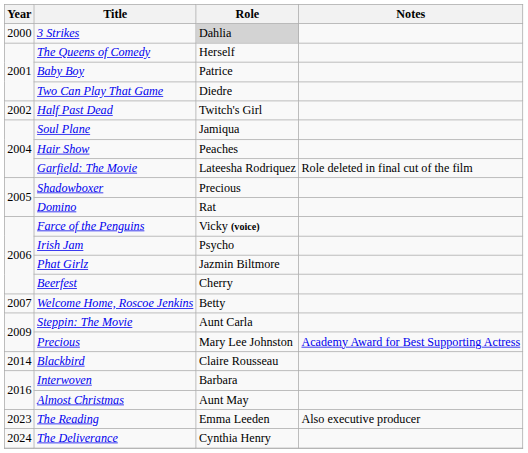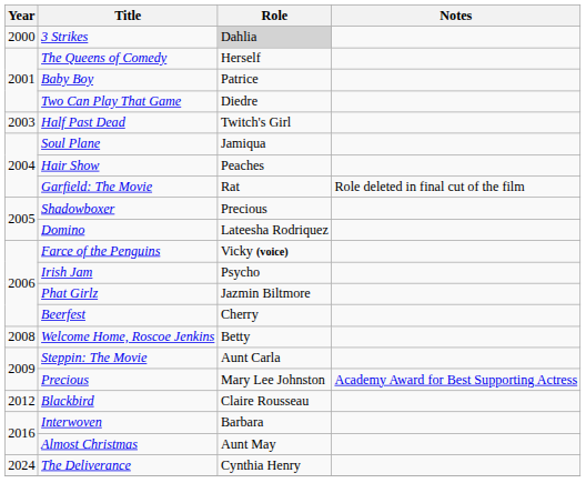 <table class="wikitable plainrowheaders sortable">
 <tr>
 <th scope="col">Year</th>
 <th scope="col">Title</th>
 <th scope="col">Role</th>
 <th scope="col">Notes</th>
 </tr>
 <tr>
 <td>2000</td>
 <td><em><a href='#'>3 Strikes</a></em></td>
 <td style="background: lightgrey;">Dahlia</td>
 <td></td>
 </tr>
 <tr>
 <td rowspan="3">2001</td>
 <td><em><a href='#'>The Queens of Comedy</a></em></td>
 <td>Herself</td>
 <td></td>
 </tr>
 <tr>
 <td><em><a href='#'>Baby Boy</a></em></td>
 <td>Patrice</td>
 <td></td>
 </tr>
 <tr>
 <td><em><a href='#'>Two Can Play That Game</a></em></td>
 <td>Diedre</td>
 <td></td>
 </tr>
 <tr>
-<td>2002</td>
+<td>2003</td>
 <td><em><a href='#'>Half Past Dead</a></em></td>
 <td>Twitch's Girl</td>
 <td></td>
 </tr>
 <tr>
 <td rowspan="3">2004</td>
 <td><em><a href='#'>Soul Plane</a></em></td>
 <td>Jamiqua</td>
 <td></td>
 </tr>
 <tr>
 <td><em><a href='#'>Hair Show</a></em></td>
 <td>Peaches</td>
 <td></td>
 </tr>
 <tr>
 <td><em><a href='#'>Garfield: The Movie</a></em></td>
-<td>Lateesha Rodriquez</td>
+<td>Rat</td>
 <td>Role deleted in final cut of the film</td>
 </tr>
 <tr>
 <td rowspan="2">2005</td>
 <td><em><a href='#'>Shadowboxer</a></em></td>
 <td>Precious</td>
 <td></td>
 </tr>
 <tr>
 <td><em><a href='#'>Domino</a></em></td>
-<td>Rat</td>
+<td>Lateesha Rodriquez</td>
 <td></td>
 </tr>
 <tr>
 <td rowspan="4">2006</td>
 <td><em><a href='#'>Farce of the Penguins</a></em></td>
 <td>Vicky <small><strong>(voice)</strong></small></td>
 <td></td>
 </tr>
 <tr>
 <td><em><a href='#'>Irish Jam</a></em></td>
 <td>Psycho</td>
 <td></td>
 </tr>
 <tr>
 <td><em><a href='#'>Phat Girlz</a></em></td>
 <td>Jazmin Biltmore</td>
 <td></td>
 </tr>
 <tr>
 <td><em><a href='#'>Beerfest</a></em></td>
 <td>Cherry</td>
 <td></td>
 </tr>
 <tr>
-<td>2007</td>
+<td>2008</td>
 <td><em><a href='#'>Welcome Home, Roscoe Jenkins</a></em></td>
 <td>Betty</td>
 <td></td>
 </tr>
 <tr>
 <td rowspan="2">2009</td>
 <td><em><a href='#'>Steppin: The Movie</a></em></td>
 <td>Aunt Carla</td>
 <td></td>
 </tr>
 <tr>
 <td><em><a href='#'>Precious</a></em></td>
 <td>Mary Lee Johnston</td>
 <td><a href='#'>Academy Award for Best Supporting Actress</a></td>
 </tr>
 <tr>
-<td rowspan="1">2014</td>
+<td rowspan="1">2012</td>
 <td><em><a href='#'>Blackbird</a></em></td>
 <td>Claire Rousseau</td>
 <td></td>
 </tr>
 <tr>
 <td rowspan="2">2016</td>
 <td><em><a href='#'>Interwoven</a></em></td>
 <td>Barbara</td>
 <td></td>
 </tr>
 <tr>
 <td><em><a href='#'>Almost Christmas</a></em></td>
 <td>Aunt May</td>
 <td></td>
 </tr>
 <tr>
-<td>2023</td>
-<td><em><a href='#'>The Reading</a></em></td>
-<td>Emma Leeden</td>
-<td>Also executive producer</td>
-</tr>
-<tr>
 <td>2024</td>
 <td><em><a href='#'>The Deliverance</a></em></td>
 <td>Cynthia Henry</td>
 <td></td>
 </tr>
 <tr>
 </tr>
 </table>
